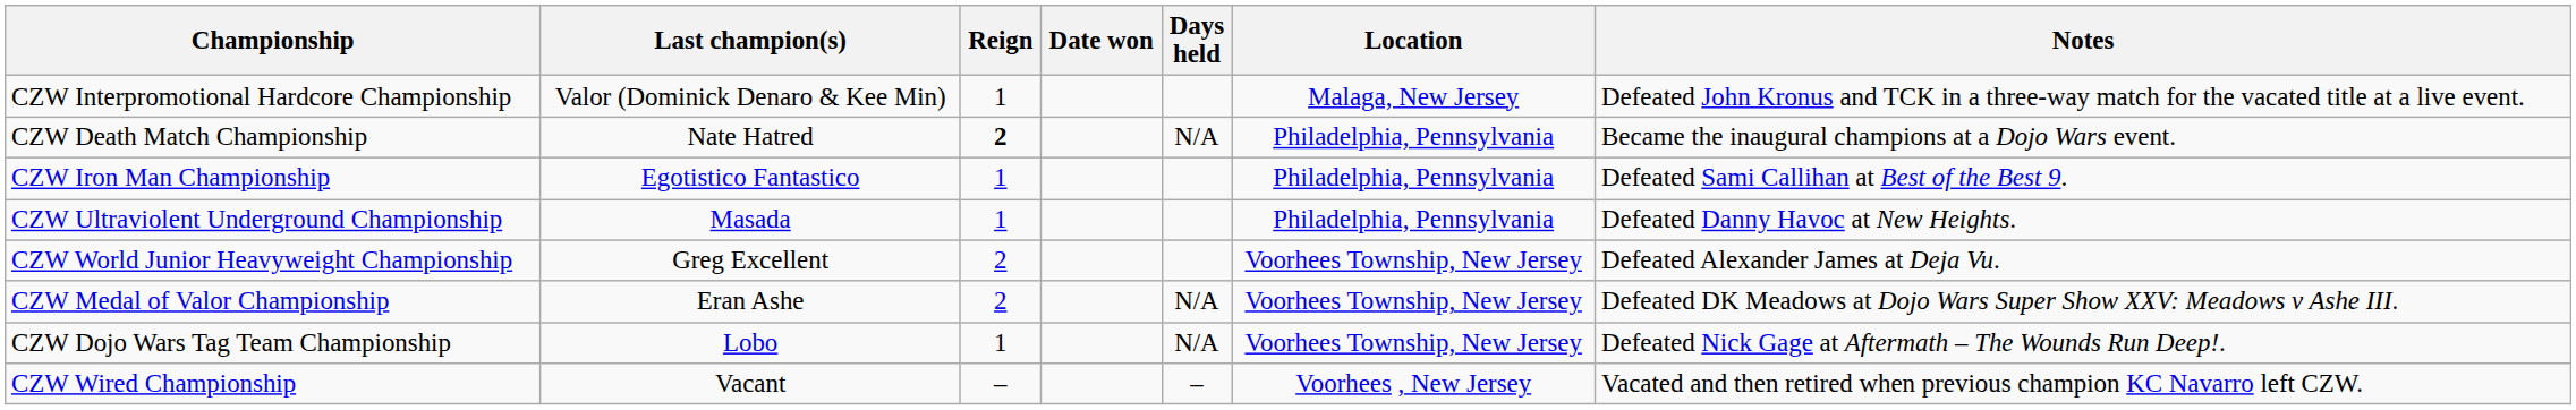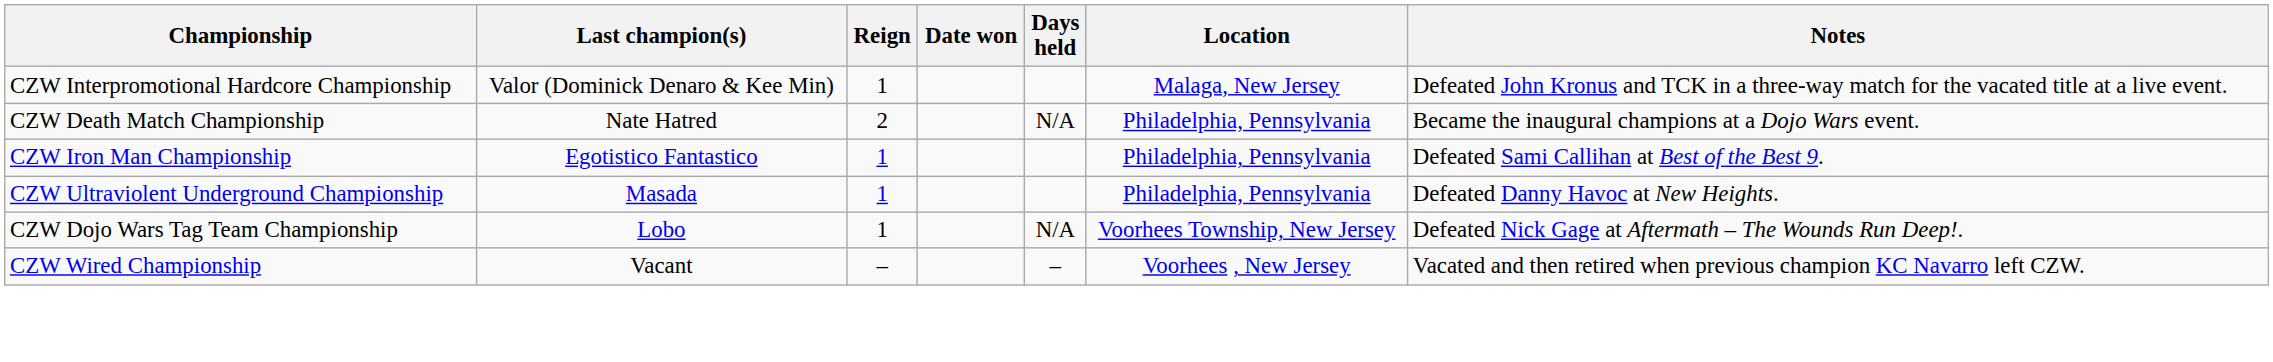 <table class="wikitable"  style="width:100%; text-align:center;">
 <tr>
 <th 15%>Championship</th>
 <th 10%>Last champion(s)</th>
 <th 3%>Reign</th>
 <th 5%>Date won</th>
 <th 2%>Days<br>held</th>
 <th 5%>Location</th>
 <th 30%>Notes</th>
 </tr>
 <tr>
 <td align="left">CZW Interpromotional Hardcore Championship</td>
 <td>Valor (Dominick Denaro & Kee Min)</td>
 <td>1</td>
 <td></td>
 <td></td>
 <td><a href='#'>Malaga, New Jersey</a></td>
 <td align="left">Defeated <a href='#'>John Kronus</a> and TCK in a three-way match for the vacated title at a live event.</td>
 </tr>
 <tr>
 <td align=left>CZW Death Match Championship</td>
 <td>Nate Hatred</td>
-<td><strong>2</strong></td>
+<td>2</td>
 <td></td>
 <td>N/A</td>
 <td><a href='#'>Philadelphia, Pennsylvania</a></td>
 <td align="left">Became the inaugural champions at a <em>Dojo Wars</em> event.</td>
 </tr>
 <tr>
 <td align=left><a href='#'>CZW Iron Man Championship</a></td>
 <td><a href='#'>Egotistico Fantastico</a></td>
 <td><a href='#'>1</a></td>
 <td></td>
 <td></td>
 <td><a href='#'>Philadelphia, Pennsylvania</a></td>
 <td align=left>Defeated <a href='#'>Sami Callihan</a> at <em><a href='#'>Best of the Best 9</a></em>.</td>
 </tr>
 <tr>
 <td align=left><a href='#'>CZW Ultraviolent Underground Championship</a></td>
 <td><a href='#'>Masada</a></td>
 <td><a href='#'>1</a></td>
 <td></td>
 <td></td>
 <td><a href='#'>Philadelphia, Pennsylvania</a></td>
 <td align=left>Defeated <a href='#'>Danny Havoc</a> at <em>New Heights</em>.</td>
 </tr>
 <tr>
-<td align="left"><a href='#'>CZW World Junior Heavyweight Championship</a></td>
-<td>Greg Excellent</td>
-<td><a href='#'>2</a></td>
-<td></td>
-<td></td>
-<td><a href='#'>Voorhees Township, New Jersey</a></td>
-<td align="left">Defeated Alexander James at <em>Deja Vu</em>.</td>
-</tr>
-<tr>
-<td align="left"><a href='#'>CZW Medal of Valor Championship</a></td>
-<td>Eran Ashe</td>
-<td><a href='#'>2</a></td>
-<td></td>
-<td>N/A</td>
-<td><a href='#'>Voorhees Township, New Jersey</a></td>
-<td align="left">Defeated DK Meadows at <em>Dojo Wars Super Show XXV: Meadows v Ashe III</em>.</td>
-</tr>
-<tr>
 <td align="left">CZW Dojo Wars Tag Team Championship</td>
 <td><a href='#'>Lobo</a></td>
 <td CZW Dojo Wars Tag Team Championship#Reigns>1</td>
 <td></td>
 <td>N/A</td>
 <td><a href='#'>Voorhees Township, New Jersey</a></td>
 <td align=left>Defeated <a href='#'>Nick Gage</a> at <em>Aftermath – The Wounds Run Deep!</em>.</td>
 </tr>
 <tr>
 <td align=left><a href='#'>CZW Wired Championship</a></td>
 <td>Vacant</td>
 <td>–</td>
 <td></td>
 <td>–</td>
 <td><a href='#'>Voorhees</a> <a href='#'>, New Jersey</a></td>
 <td align=left>Vacated and then retired when previous champion <a href='#'>KC Navarro</a> left CZW.</td>
 </tr>
 </table>
